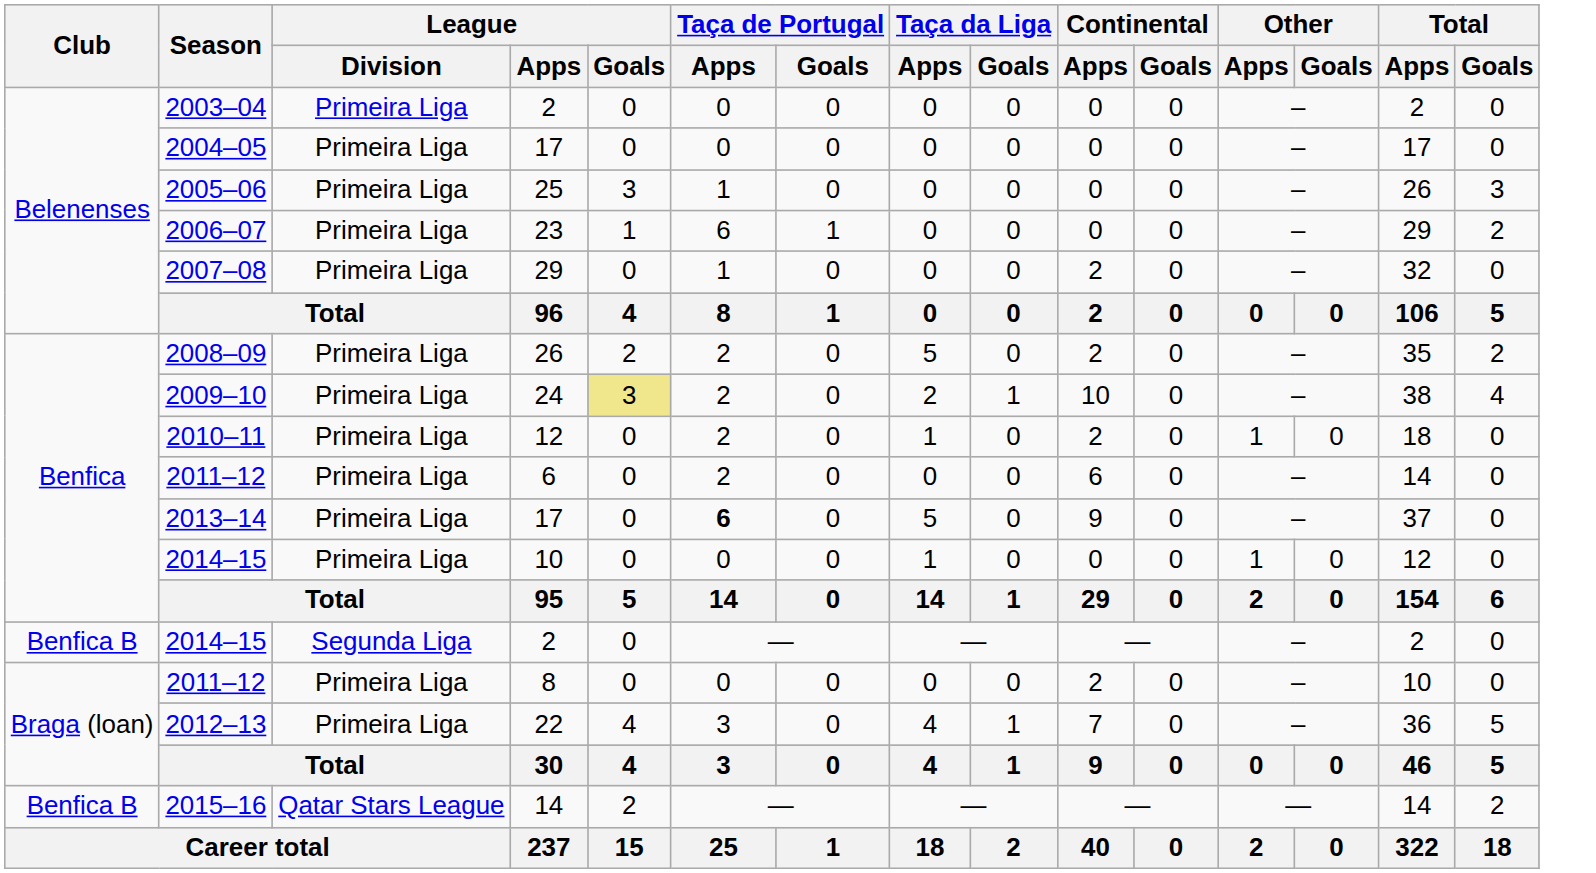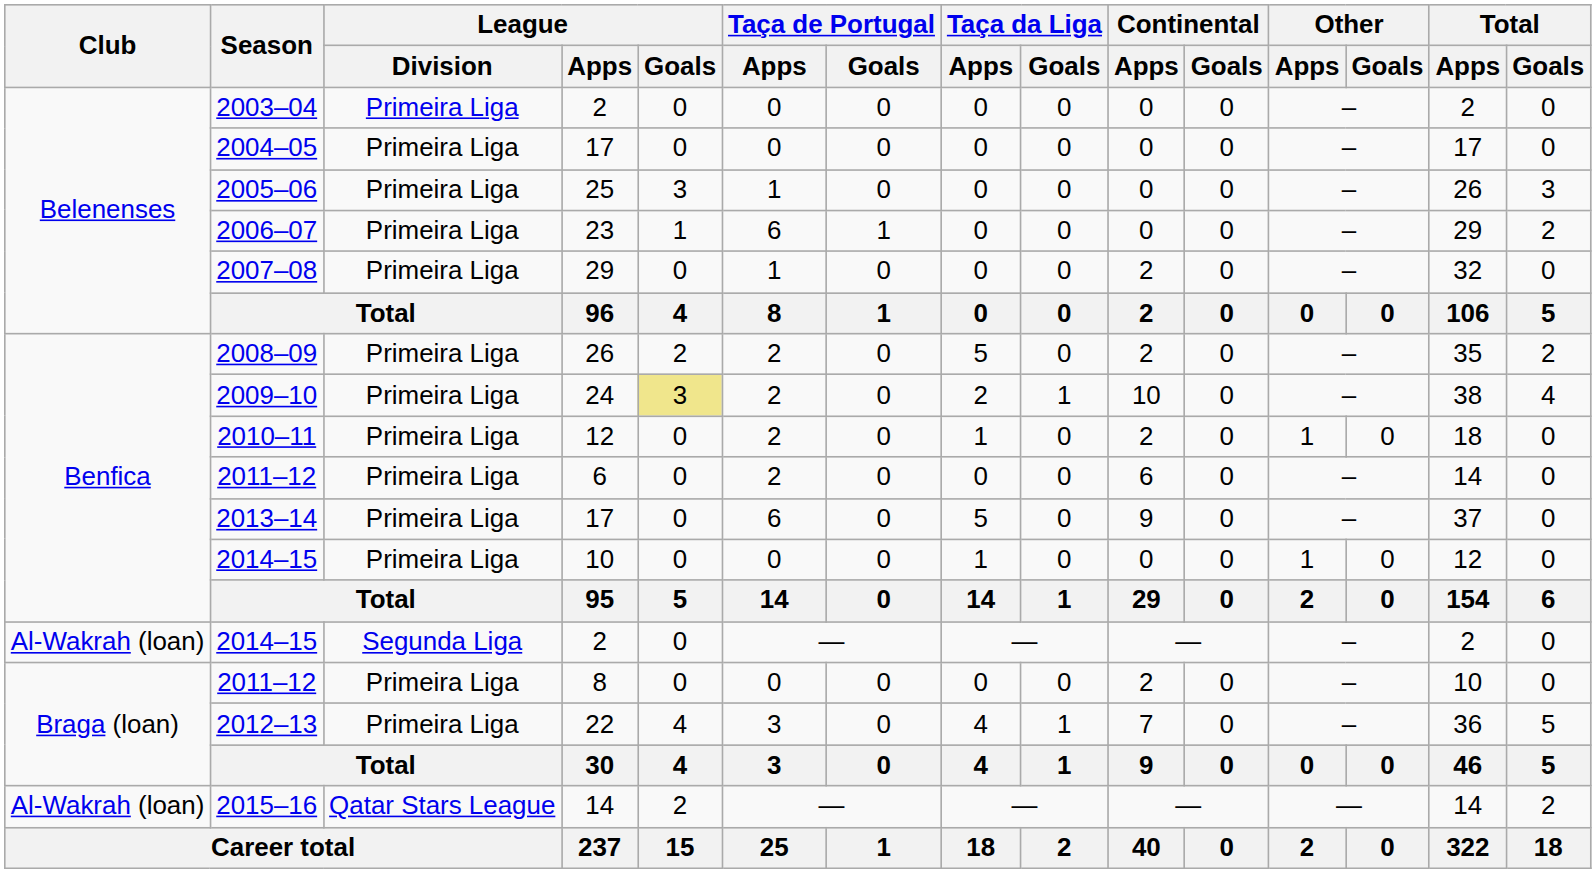 <table class="wikitable" style="text-align:center">
 <tr>
 <th rowspan="2">Club</th>
 <th rowspan="2">Season</th>
 <th colspan="3">League</th>
 <th colspan="2"><a href='#'>Taça de Portugal</a></th>
 <th colspan="2"><a href='#'>Taça da Liga</a></th>
 <th colspan="2">Continental</th>
 <th colspan="2">Other</th>
 <th colspan="2">Total</th>
 </tr>
 <tr>
 <th>Division</th>
 <th>Apps</th>
 <th>Goals</th>
 <th>Apps</th>
 <th>Goals</th>
 <th>Apps</th>
 <th>Goals</th>
 <th>Apps</th>
 <th>Goals</th>
 <th>Apps</th>
 <th>Goals</th>
 <th>Apps</th>
 <th>Goals</th>
 </tr>
 <tr>
 <td rowspan="6"><a href='#'>Belenenses</a></td>
 <td><a href='#'>2003–04</a></td>
 <td><a href='#'>Primeira Liga</a></td>
 <td>2</td>
 <td>0</td>
 <td>0</td>
 <td>0</td>
 <td>0</td>
 <td>0</td>
 <td>0</td>
 <td>0</td>
 <td colspan="2">–</td>
 <td>2</td>
 <td>0</td>
 </tr>
 <tr>
 <td><a href='#'>2004–05</a></td>
 <td>Primeira Liga</td>
 <td>17</td>
 <td>0</td>
 <td>0</td>
 <td>0</td>
 <td>0</td>
 <td>0</td>
 <td>0</td>
 <td>0</td>
 <td colspan="2">–</td>
 <td>17</td>
 <td>0</td>
 </tr>
 <tr>
 <td><a href='#'>2005–06</a></td>
 <td>Primeira Liga</td>
 <td>25</td>
 <td>3</td>
 <td>1</td>
 <td>0</td>
 <td>0</td>
 <td>0</td>
 <td>0</td>
 <td>0</td>
 <td colspan="2">–</td>
 <td>26</td>
 <td>3</td>
 </tr>
 <tr>
 <td><a href='#'>2006–07</a></td>
 <td>Primeira Liga</td>
 <td>23</td>
 <td>1</td>
 <td>6</td>
 <td>1</td>
 <td>0</td>
 <td>0</td>
 <td>0</td>
 <td>0</td>
 <td colspan="2">–</td>
 <td>29</td>
 <td>2</td>
 </tr>
 <tr>
 <td><a href='#'>2007–08</a></td>
 <td>Primeira Liga</td>
 <td>29</td>
 <td>0</td>
 <td>1</td>
 <td>0</td>
 <td>0</td>
 <td>0</td>
 <td>2</td>
 <td>0</td>
 <td colspan="2">–</td>
 <td>32</td>
 <td>0</td>
 </tr>
 <tr>
 <th colspan="2">Total</th>
 <th>96</th>
 <th>4</th>
 <th>8</th>
 <th>1</th>
 <th>0</th>
 <th>0</th>
 <th>2</th>
 <th>0</th>
 <th>0</th>
 <th>0</th>
 <th>106</th>
 <th>5</th>
 </tr>
 <tr>
 <td rowspan="7"><a href='#'>Benfica</a></td>
 <td><a href='#'>2008–09</a></td>
 <td>Primeira Liga</td>
 <td>26</td>
 <td>2</td>
 <td>2</td>
 <td>0</td>
 <td>5</td>
 <td>0</td>
 <td>2</td>
 <td>0</td>
 <td colspan="2">–</td>
 <td>35</td>
 <td>2</td>
 </tr>
 <tr>
 <td><a href='#'>2009–10</a></td>
 <td>Primeira Liga</td>
 <td>24</td>
 <td style="background: khaki;">3</td>
 <td>2</td>
 <td>0</td>
 <td>2</td>
 <td>1</td>
 <td>10</td>
 <td>0</td>
 <td colspan="2">–</td>
 <td>38</td>
 <td>4</td>
 </tr>
 <tr>
 <td><a href='#'>2010–11</a></td>
 <td>Primeira Liga</td>
 <td>12</td>
 <td>0</td>
 <td>2</td>
 <td>0</td>
 <td>1</td>
 <td>0</td>
 <td>2</td>
 <td>0</td>
 <td>1</td>
 <td>0</td>
 <td>18</td>
 <td>0</td>
 </tr>
 <tr>
 <td><a href='#'>2011–12</a></td>
 <td>Primeira Liga</td>
 <td>6</td>
 <td>0</td>
 <td>2</td>
 <td>0</td>
 <td>0</td>
 <td>0</td>
 <td>6</td>
 <td>0</td>
 <td colspan="2">–</td>
 <td>14</td>
 <td>0</td>
 </tr>
 <tr>
 <td><a href='#'>2013–14</a></td>
 <td>Primeira Liga</td>
 <td>17</td>
 <td>0</td>
-<td><strong>6</strong></td>
+<td>6</td>
 <td>0</td>
 <td>5</td>
 <td>0</td>
 <td>9</td>
 <td>0</td>
 <td colspan="2">–</td>
 <td>37</td>
 <td>0</td>
 </tr>
 <tr>
 <td><a href='#'>2014–15</a></td>
 <td>Primeira Liga</td>
 <td>10</td>
 <td>0</td>
 <td>0</td>
 <td>0</td>
 <td>1</td>
 <td>0</td>
 <td>0</td>
 <td>0</td>
 <td>1</td>
 <td>0</td>
 <td>12</td>
 <td>0</td>
 </tr>
 <tr>
 <th colspan="2">Total</th>
 <th>95</th>
 <th>5</th>
 <th>14</th>
 <th>0</th>
 <th>14</th>
 <th>1</th>
 <th>29</th>
 <th>0</th>
 <th>2</th>
 <th>0</th>
 <th>154</th>
 <th>6</th>
 </tr>
 <tr>
-<td><a href='#'>Benfica B</a></td>
+<td><a href='#'>Al-Wakrah</a> (loan)</td>
 <td><a href='#'>2014–15</a></td>
 <td><a href='#'>Segunda Liga</a></td>
 <td>2</td>
 <td>0</td>
 <td colspan="2">—</td>
 <td colspan="2">—</td>
 <td colspan="2">—</td>
 <td colspan="2">–</td>
 <td>2</td>
 <td>0</td>
 </tr>
 <tr>
 <td rowspan="3"><a href='#'>Braga</a> (loan)</td>
 <td><a href='#'>2011–12</a></td>
 <td>Primeira Liga</td>
 <td>8</td>
 <td>0</td>
 <td>0</td>
 <td>0</td>
 <td>0</td>
 <td>0</td>
 <td>2</td>
 <td>0</td>
 <td colspan="2">–</td>
 <td>10</td>
 <td>0</td>
 </tr>
 <tr>
 <td><a href='#'>2012–13</a></td>
 <td>Primeira Liga</td>
 <td>22</td>
 <td>4</td>
 <td>3</td>
 <td>0</td>
 <td>4</td>
 <td>1</td>
 <td>7</td>
 <td>0</td>
 <td colspan="2">–</td>
 <td>36</td>
 <td>5</td>
 </tr>
 <tr>
 <th colspan="2">Total</th>
 <th>30</th>
 <th>4</th>
 <th>3</th>
 <th>0</th>
 <th>4</th>
 <th>1</th>
 <th>9</th>
 <th>0</th>
 <th>0</th>
 <th>0</th>
 <th>46</th>
 <th>5</th>
 </tr>
 <tr>
-<td><a href='#'>Benfica B</a></td>
+<td><a href='#'>Al-Wakrah</a> (loan)</td>
 <td><a href='#'>2015–16</a></td>
 <td><a href='#'>Qatar Stars League</a></td>
 <td>14</td>
 <td>2</td>
 <td colspan="2">—</td>
 <td colspan="2">—</td>
 <td colspan="2">—</td>
 <td colspan="2">—</td>
 <td>14</td>
 <td>2</td>
 </tr>
 <tr>
 <th colspan="3">Career total</th>
 <th>237</th>
 <th>15</th>
 <th>25</th>
 <th>1</th>
 <th>18</th>
 <th>2</th>
 <th>40</th>
 <th>0</th>
 <th>2</th>
 <th>0</th>
 <th>322</th>
 <th>18</th>
 </tr>
 </table>
